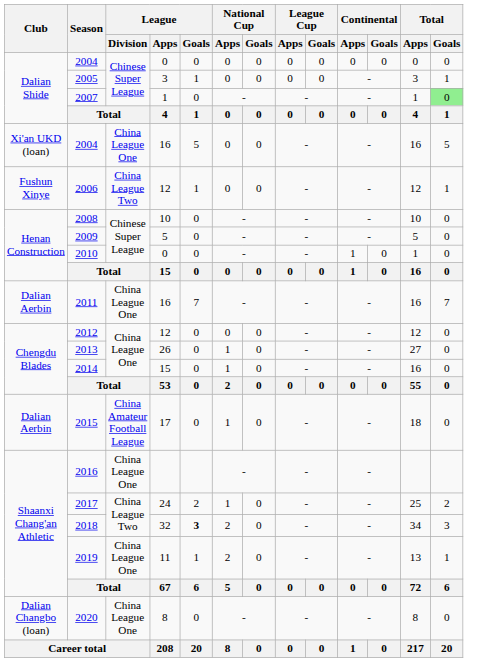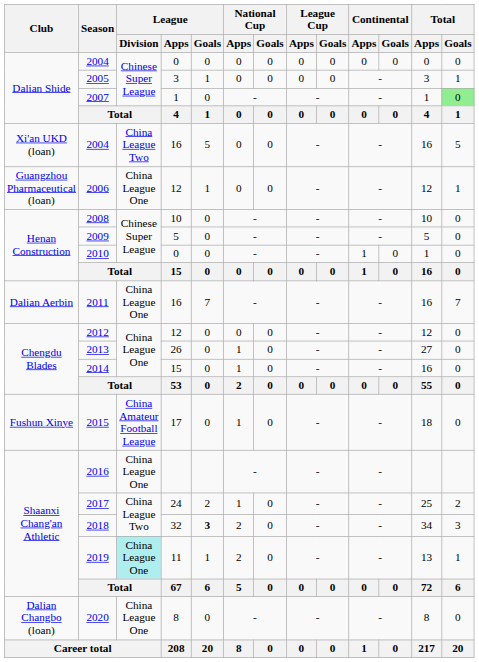 <table class="wikitable" style="text-align: center">
 <tr>
 <th rowspan="2">Club</th>
 <th rowspan="2">Season</th>
 <th colspan="3">League</th>
 <th colspan="2">National Cup</th>
 <th colspan="2">League Cup</th>
 <th colspan="2">Continental</th>
 <th colspan="2">Total</th>
 </tr>
 <tr>
 <th>Division</th>
 <th>Apps</th>
 <th>Goals</th>
 <th>Apps</th>
 <th>Goals</th>
 <th>Apps</th>
 <th>Goals</th>
 <th>Apps</th>
 <th>Goals</th>
 <th>Apps</th>
 <th>Goals</th>
 </tr>
 <tr>
 <td rowspan=4><a href='#'>Dalian Shide</a></td>
 <td><a href='#'>2004</a></td>
 <td rowspan=3><a href='#'>Chinese Super League</a></td>
 <td>0</td>
 <td>0</td>
 <td>0</td>
 <td>0</td>
 <td>0</td>
 <td>0</td>
 <td>0</td>
 <td>0</td>
 <td>0</td>
 <td>0</td>
 </tr>
 <tr>
 <td><a href='#'>2005</a></td>
 <td>3</td>
 <td>1</td>
 <td>0</td>
 <td>0</td>
 <td>0</td>
 <td>0</td>
 <td colspan="2">-</td>
 <td>3</td>
 <td>1</td>
 </tr>
 <tr>
 <td><a href='#'>2007</a></td>
 <td>1</td>
 <td>0</td>
 <td colspan="2">-</td>
 <td colspan="2">-</td>
 <td colspan="2">-</td>
 <td>1</td>
 <td style="background: lightgreen;">0</td>
 </tr>
 <tr>
 <th colspan="2"><strong>Total</strong></th>
 <th>4</th>
 <th>1</th>
 <th>0</th>
 <th>0</th>
 <th>0</th>
 <th>0</th>
 <th>0</th>
 <th>0</th>
 <th>4</th>
 <th>1</th>
 </tr>
 <tr>
 <td><a href='#'>Xi'an UKD</a> (loan)</td>
 <td><a href='#'>2004</a></td>
-<td><a href='#'>China League One</a></td>
+<td><a href='#'>China League Two</a></td>
 <td>16</td>
 <td>5</td>
 <td>0</td>
 <td>0</td>
 <td colspan="2">-</td>
 <td colspan="2">-</td>
 <td>16</td>
 <td>5</td>
 </tr>
 <tr>
-<td><a href='#'>Fushun Xinye</a></td>
+<td><a href='#'>Guangzhou Pharmaceutical</a> (loan)</td>
 <td><a href='#'>2006</a></td>
-<td><a href='#'>China League Two</a></td>
+<td>China League One</td>
 <td>12</td>
 <td>1</td>
 <td>0</td>
 <td>0</td>
 <td colspan="2">-</td>
 <td colspan="2">-</td>
 <td>12</td>
 <td>1</td>
 </tr>
 <tr>
 <td rowspan=4><a href='#'>Henan Construction</a></td>
 <td><a href='#'>2008</a></td>
 <td rowspan=3>Chinese Super League</td>
 <td>10</td>
 <td>0</td>
 <td colspan="2">-</td>
 <td colspan="2">-</td>
 <td colspan="2">-</td>
 <td>10</td>
 <td>0</td>
 </tr>
 <tr>
 <td><a href='#'>2009</a></td>
 <td>5</td>
 <td>0</td>
 <td colspan="2">-</td>
 <td colspan="2">-</td>
 <td colspan="2">-</td>
 <td>5</td>
 <td>0</td>
 </tr>
 <tr>
 <td><a href='#'>2010</a></td>
 <td>0</td>
 <td>0</td>
 <td colspan="2">-</td>
 <td colspan="2">-</td>
 <td>1</td>
 <td>0</td>
 <td>1</td>
 <td>0</td>
 </tr>
 <tr>
 <th colspan="2"><strong>Total</strong></th>
 <th>15</th>
 <th>0</th>
 <th>0</th>
 <th>0</th>
 <th>0</th>
 <th>0</th>
 <th>1</th>
 <th>0</th>
 <th>16</th>
 <th>0</th>
 </tr>
 <tr>
 <td><a href='#'>Dalian Aerbin</a></td>
 <td><a href='#'>2011</a></td>
 <td>China League One</td>
 <td>16</td>
 <td>7</td>
 <td colspan="2">-</td>
 <td colspan="2">-</td>
 <td colspan="2">-</td>
 <td>16</td>
 <td>7</td>
 </tr>
 <tr>
 <td rowspan=4><a href='#'>Chengdu Blades</a></td>
 <td><a href='#'>2012</a></td>
 <td rowspan=3>China League One</td>
 <td>12</td>
 <td>0</td>
 <td>0</td>
 <td>0</td>
 <td colspan="2">-</td>
 <td colspan="2">-</td>
 <td>12</td>
 <td>0</td>
 </tr>
 <tr>
 <td><a href='#'>2013</a></td>
 <td>26</td>
 <td>0</td>
 <td>1</td>
 <td>0</td>
 <td colspan="2">-</td>
 <td colspan="2">-</td>
 <td>27</td>
 <td>0</td>
 </tr>
 <tr>
 <td><a href='#'>2014</a></td>
 <td>15</td>
 <td>0</td>
 <td>1</td>
 <td>0</td>
 <td colspan="2">-</td>
 <td colspan="2">-</td>
 <td>16</td>
 <td>0</td>
 </tr>
 <tr>
 <th colspan="2"><strong>Total</strong></th>
 <th>53</th>
 <th>0</th>
 <th>2</th>
 <th>0</th>
 <th>0</th>
 <th>0</th>
 <th>0</th>
 <th>0</th>
 <th>55</th>
 <th>0</th>
 </tr>
 <tr>
-<td><a href='#'>Dalian Aerbin</a></td>
+<td><a href='#'>Fushun Xinye</a></td>
 <td><a href='#'>2015</a></td>
 <td><a href='#'>China Amateur Football League</a></td>
 <td>17</td>
 <td>0</td>
 <td>1</td>
 <td>0</td>
 <td colspan="2">-</td>
 <td colspan="2">-</td>
 <td>18</td>
 <td>0</td>
 </tr>
 <tr>
 <td rowspan=5><a href='#'>Shaanxi Chang'an Athletic</a></td>
 <td><a href='#'>2016</a></td>
 <td>China League One</td>
 <td></td>
 <td></td>
 <td colspan="2">-</td>
 <td colspan="2">-</td>
 <td colspan="2">-</td>
 <td></td>
 <td></td>
 </tr>
 <tr>
 <td><a href='#'>2017</a></td>
 <td rowspan=2>China League Two</td>
 <td>24</td>
 <td>2</td>
 <td>1</td>
 <td>0</td>
 <td colspan="2">-</td>
 <td colspan="2">-</td>
 <td>25</td>
 <td>2</td>
 </tr>
 <tr>
 <td><a href='#'>2018</a></td>
 <td>32</td>
 <td><strong>3</strong></td>
 <td>2</td>
 <td>0</td>
 <td colspan="2">-</td>
 <td colspan="2">-</td>
 <td>34</td>
 <td>3</td>
 </tr>
 <tr>
 <td><a href='#'>2019</a></td>
-<td>China League One</td>
+<td style="background: paleturquoise;">China League One</td>
 <td>11</td>
 <td>1</td>
 <td>2</td>
 <td>0</td>
 <td colspan="2">-</td>
 <td colspan="2">-</td>
 <td>13</td>
 <td>1</td>
 </tr>
 <tr>
 <th colspan="2"><strong>Total</strong></th>
 <th>67</th>
 <th>6</th>
 <th>5</th>
 <th>0</th>
 <th>0</th>
 <th>0</th>
 <th>0</th>
 <th>0</th>
 <th>72</th>
 <th>6</th>
 </tr>
 <tr>
 <td><a href='#'>Dalian Changbo</a> (loan)</td>
 <td><a href='#'>2020</a></td>
 <td>China League One</td>
 <td>8</td>
 <td>0</td>
 <td colspan="2">-</td>
 <td colspan="2">-</td>
 <td colspan="2">-</td>
 <td>8</td>
 <td>0</td>
 </tr>
 <tr>
 <th colspan=3>Career total</th>
 <th>208</th>
 <th>20</th>
 <th>8</th>
 <th>0</th>
 <th>0</th>
 <th>0</th>
 <th>1</th>
 <th>0</th>
 <th>217</th>
 <th>20</th>
 </tr>
 </table>
